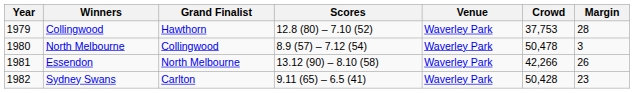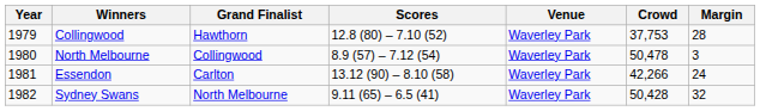 <table class="wikitable sortable" style="width:75%;">
 <tr style="background:#efefef;">
 <th>Year</th>
 <th>Winners</th>
 <th>Grand Finalist</th>
 <th>Scores</th>
 <th>Venue</th>
 <th>Crowd</th>
 <th>Margin</th>
 </tr>
 <tr>
 <td>1979</td>
 <td><a href='#'>Collingwood</a></td>
 <td><a href='#'>Hawthorn</a></td>
 <td>12.8 (80) – 7.10 (52)</td>
 <td><a href='#'>Waverley Park</a></td>
 <td>37,753</td>
 <td>28</td>
 </tr>
 <tr>
 <td>1980</td>
 <td><a href='#'>North Melbourne</a></td>
 <td><a href='#'>Collingwood</a></td>
 <td>8.9 (57) – 7.12 (54)</td>
 <td><a href='#'>Waverley Park</a></td>
 <td>50,478</td>
 <td>3</td>
 </tr>
 <tr>
 <td>1981</td>
 <td><a href='#'>Essendon</a></td>
-<td><a href='#'>North Melbourne</a></td>
+<td><a href='#'>Carlton</a></td>
 <td>13.12 (90) – 8.10 (58)</td>
 <td><a href='#'>Waverley Park</a></td>
 <td>42,266</td>
-<td>26</td>
+<td>24</td>
 </tr>
 <tr>
 <td>1982</td>
 <td><a href='#'>Sydney Swans</a></td>
-<td><a href='#'>Carlton</a></td>
+<td><a href='#'>North Melbourne</a></td>
 <td>9.11 (65) – 6.5 (41)</td>
 <td><a href='#'>Waverley Park</a></td>
 <td>50,428</td>
-<td>23</td>
+<td>32</td>
 </tr>
 </table>
